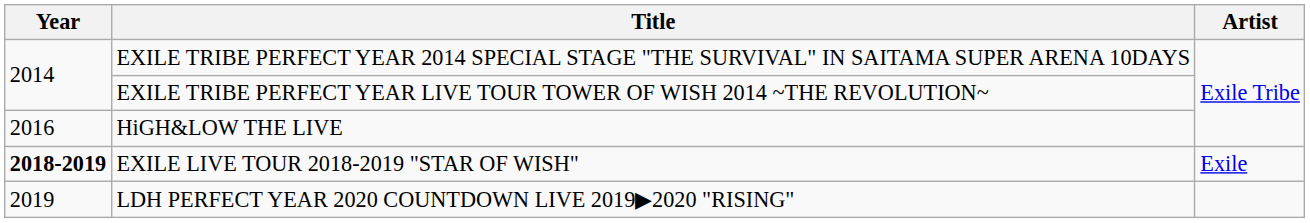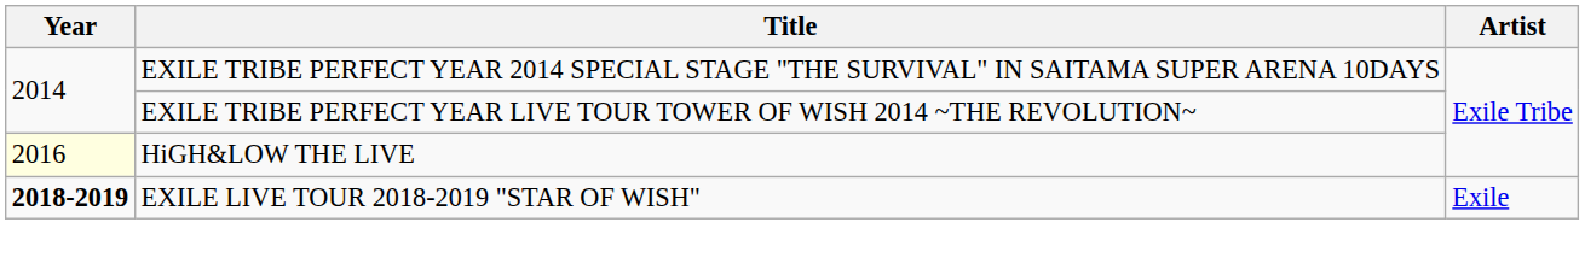 <table class="wikitable">
 <tr>
 <th>Year</th>
 <th>Title</th>
 <th>Artist</th>
 </tr>
 <tr>
 <td rowspan="2">2014</td>
 <td>EXILE TRIBE PERFECT YEAR 2014 SPECIAL STAGE "THE SURVIVAL" IN SAITAMA SUPER ARENA 10DAYS</td>
 <td rowspan="3"><a href='#'>Exile Tribe</a></td>
 </tr>
 <tr>
 <td>EXILE TRIBE PERFECT YEAR LIVE TOUR TOWER OF WISH 2014 ~THE REVOLUTION~</td>
 </tr>
 <tr>
-<td>2016</td>
+<td style="background: lightyellow;">2016</td>
 <td>HiGH&LOW THE LIVE</td>
 </tr>
 <tr>
 <td><strong>2018-2019</strong></td>
 <td>EXILE LIVE TOUR 2018-2019 "STAR OF WISH"</td>
 <td><a href='#'>Exile</a></td>
 </tr>
-<tr>
-<td>2019</td>
-<td>LDH PERFECT YEAR 2020 COUNTDOWN LIVE 2019▶︎2020 "RISING"</td>
-<td></td>
-</tr>
 </table>
